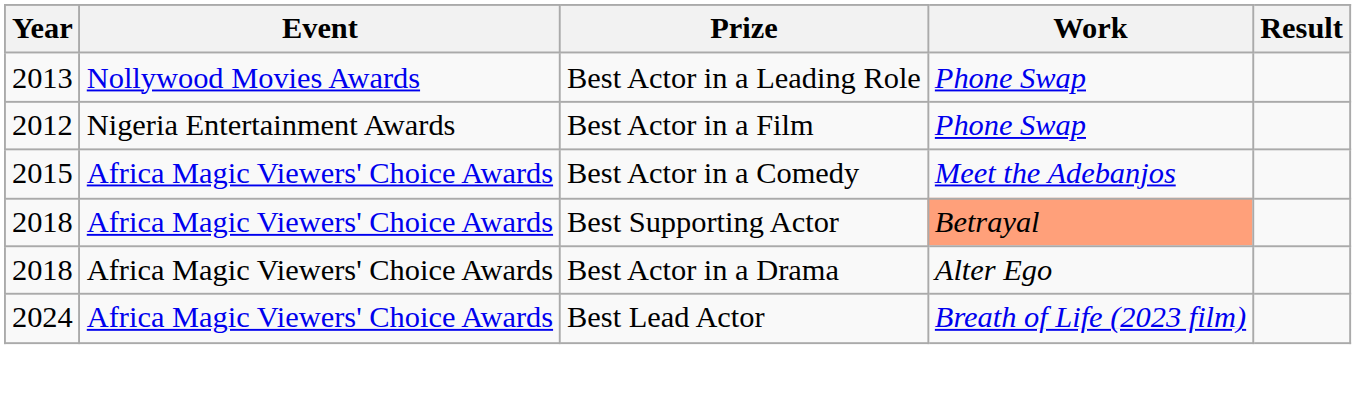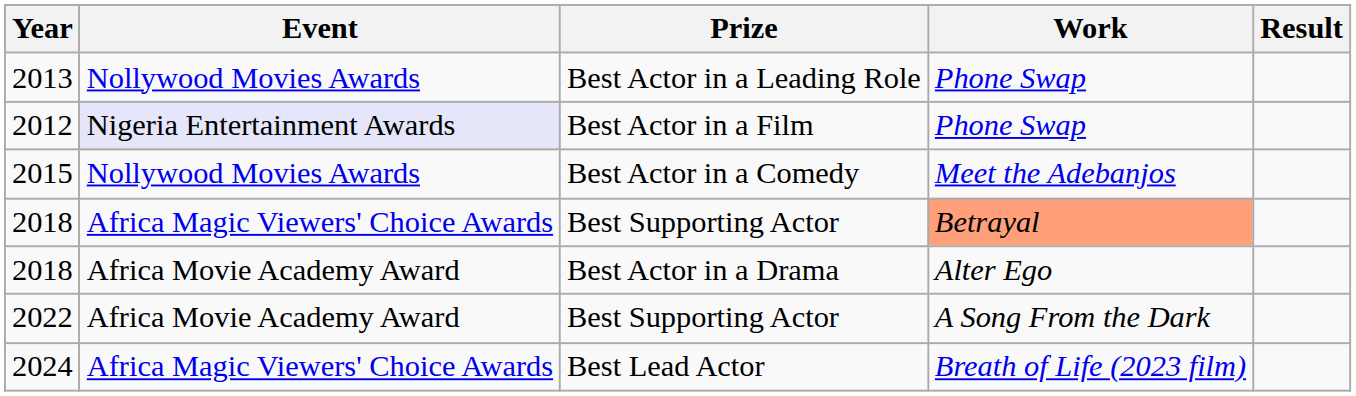 <table class="wikitable sortable ">
 <tr>
 <th>Year</th>
 <th class="unsortable">Event</th>
 <th class="unsortable">Prize</th>
 <th class="unsortable">Work</th>
 <th class="unsortable">Result</th>
 </tr>
 <tr>
 <td>2013</td>
 <td><a href='#'>Nollywood Movies Awards</a></td>
 <td>Best Actor in a Leading Role</td>
 <td><em><a href='#'>Phone Swap</a></em></td>
 <td></td>
 </tr>
 <tr>
 <td>2012</td>
-<td>Nigeria Entertainment Awards</td>
+<td style="background: lavender;">Nigeria Entertainment Awards</td>
 <td>Best Actor in a Film</td>
 <td><em><a href='#'>Phone Swap</a></em></td>
 <td></td>
 </tr>
 <tr>
 <td>2015</td>
-<td><a href='#'>Africa Magic Viewers' Choice Awards</a></td>
+<td><a href='#'>Nollywood Movies Awards</a></td>
 <td>Best Actor in a Comedy</td>
 <td><em><a href='#'>Meet the Adebanjos</a></em></td>
 <td></td>
 </tr>
 <tr>
 <td>2018</td>
 <td><a href='#'>Africa Magic Viewers' Choice Awards</a></td>
 <td>Best Supporting Actor</td>
 <td style="background: lightsalmon;"><em>Betrayal</em></td>
 <td></td>
 </tr>
 <tr>
 <td>2018</td>
-<td>Africa Magic Viewers' Choice Awards</td>
+<td>Africa Movie Academy Award</td>
 <td>Best Actor in a Drama</td>
 <td><em>Alter Ego</em></td>
+<td></td>
+</tr>
+<tr>
+<td>2022</td>
+<td>Africa Movie Academy Award</td>
+<td>Best Supporting Actor</td>
+<td><em>A Song From the Dark</em></td>
 <td></td>
 </tr>
 <tr>
 <td>2024</td>
 <td><a href='#'>Africa Magic Viewers' Choice Awards</a></td>
 <td>Best Lead Actor</td>
 <td><em><a href='#'>Breath of Life (2023 film)</a></em></td>
 <td></td>
 </tr>
 </table>
